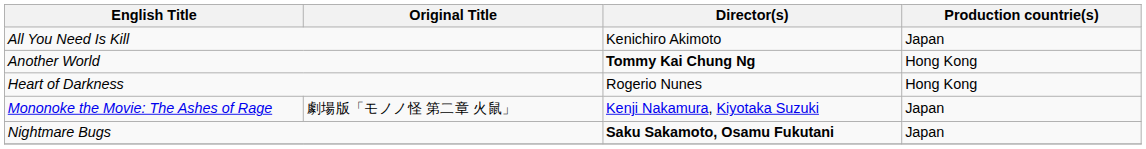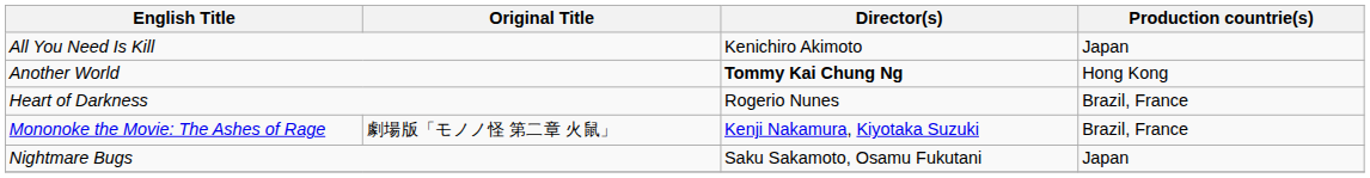 <table class="wikitable" style="width:100%; margin-bottom:4px">
 <tr>
 <th scope="col" width="25%">English Title</th>
 <th scope="col" width="25%">Original Title</th>
 <th scope="col" width="25%">Director(s)</th>
 <th scope="col" width="20%">Production countrie(s)</th>
 </tr>
 <tr>
 <td colspan="2"><em>All You Need Is Kill</em></td>
 <td>Kenichiro Akimoto</td>
 <td>Japan</td>
 </tr>
 <tr>
 <td colspan="2"><em>Another World</em></td>
 <td><strong>Tommy Kai Chung Ng</strong></td>
 <td>Hong Kong</td>
 </tr>
 <tr>
 <td colspan="2"><em>Heart of Darkness</em></td>
 <td>Rogerio Nunes</td>
-<td>Hong Kong</td>
+<td>Brazil, France</td>
 </tr>
 <tr>
 <td><em><a href='#'>Mononoke the Movie: The Ashes of Rage</a></em></td>
 <td>劇場版「モノノ怪 第二章 火鼠」</td>
 <td><a href='#'>Kenji Nakamura</a>, <a href='#'>Kiyotaka Suzuki</a></td>
-<td>Japan</td>
+<td>Brazil, France</td>
 </tr>
 <tr>
 <td colspan="2"><em>Nightmare Bugs</em></td>
-<td><strong>Saku Sakamoto, Osamu Fukutani</strong></td>
+<td>Saku Sakamoto, Osamu Fukutani</td>
 <td>Japan</td>
 </tr>
 <tr>
 </tr>
 </table>
